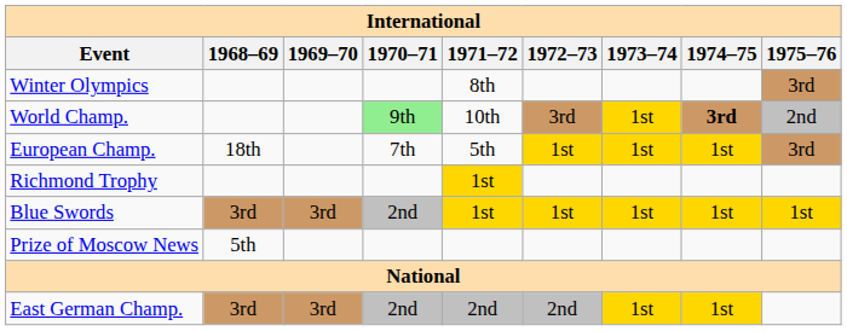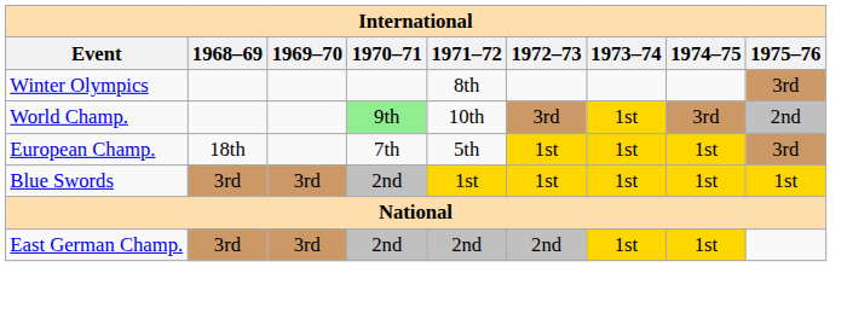 <table class="wikitable" style="text-align:center">
 <tr>
 <th colspan="9" style="background:#ffdead; text-align:center;"><strong>International</strong></th>
 </tr>
 <tr>
 <th>Event</th>
 <th>1968–69</th>
 <th>1969–70</th>
 <th>1970–71</th>
 <th>1971–72</th>
 <th>1972–73</th>
 <th>1973–74</th>
 <th>1974–75</th>
 <th>1975–76</th>
 </tr>
 <tr>
 <td align=left><a href='#'>Winter Olympics</a></td>
 <td></td>
 <td></td>
 <td></td>
 <td>8th</td>
 <td></td>
 <td></td>
 <td></td>
 <td style="background:#c96;">3rd</td>
 </tr>
 <tr>
 <td align=left><a href='#'>World Champ.</a></td>
 <td></td>
 <td></td>
 <td style="background: lightgreen;">9th</td>
 <td>10th</td>
 <td style="background:#c96;">3rd</td>
 <td style="background:gold;">1st</td>
-<td style="background:#c96;"><strong>3rd</strong></td>
+<td style="background:#c96;">3rd</td>
 <td style="background:silver;">2nd</td>
 </tr>
 <tr>
 <td align=left><a href='#'>European Champ.</a></td>
 <td>18th</td>
 <td></td>
 <td>7th</td>
 <td>5th</td>
 <td style="background:gold;">1st</td>
 <td style="background:gold;">1st</td>
 <td style="background:gold;">1st</td>
 <td style="background:#c96;">3rd</td>
 </tr>
 <tr>
-<td align=left><a href='#'>Richmond Trophy</a></td>
-<td></td>
-<td></td>
-<td></td>
-<td style="background:gold;">1st</td>
-<td></td>
-<td></td>
-<td></td>
-<td></td>
-</tr>
-<tr>
 <td align=left><a href='#'>Blue Swords</a></td>
 <td style="background:#c96;">3rd</td>
 <td style="background:#c96;">3rd</td>
 <td style="background:silver;">2nd</td>
 <td style="background:gold;">1st</td>
 <td style="background:gold;">1st</td>
 <td style="background:gold;">1st</td>
 <td style="background:gold;">1st</td>
 <td style="background:gold;">1st</td>
-</tr>
-<tr>
-<td align=left><a href='#'>Prize of Moscow News</a></td>
-<td>5th</td>
-<td></td>
-<td></td>
-<td></td>
-<td></td>
-<td></td>
-<td></td>
-<td></td>
 </tr>
 <tr>
 <th colspan="9" style="background:#ffdead; text-align:center;"><strong>National</strong></th>
 </tr>
 <tr>
 <td align=left><a href='#'>East German Champ.</a></td>
 <td style="background:#c96;">3rd</td>
 <td style="background:#c96;">3rd</td>
 <td style="background:silver;">2nd</td>
 <td style="background:silver;">2nd</td>
 <td style="background:silver;">2nd</td>
 <td style="background:gold;">1st</td>
 <td style="background:gold;">1st</td>
 <td></td>
 </tr>
 </table>
